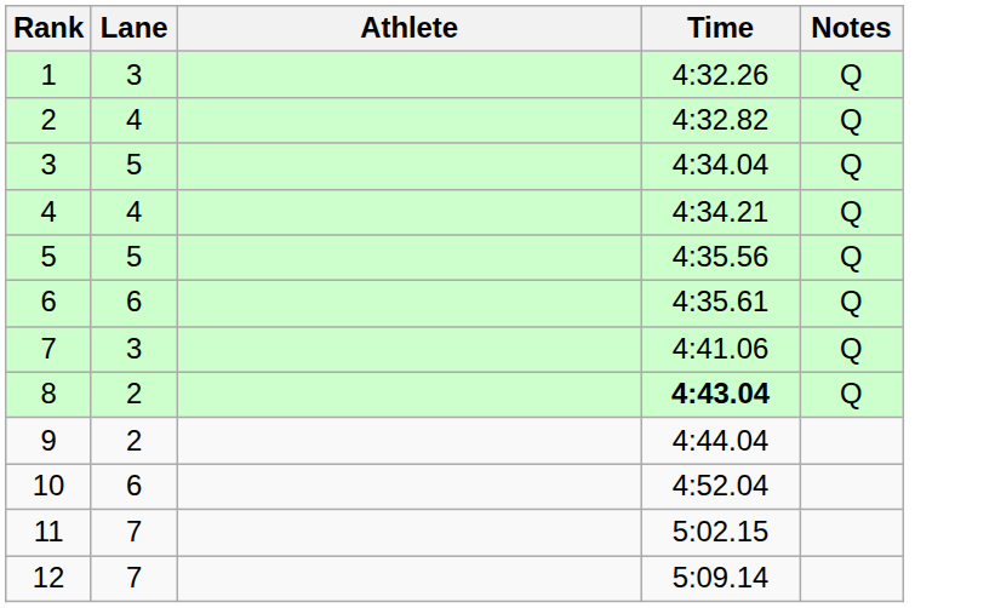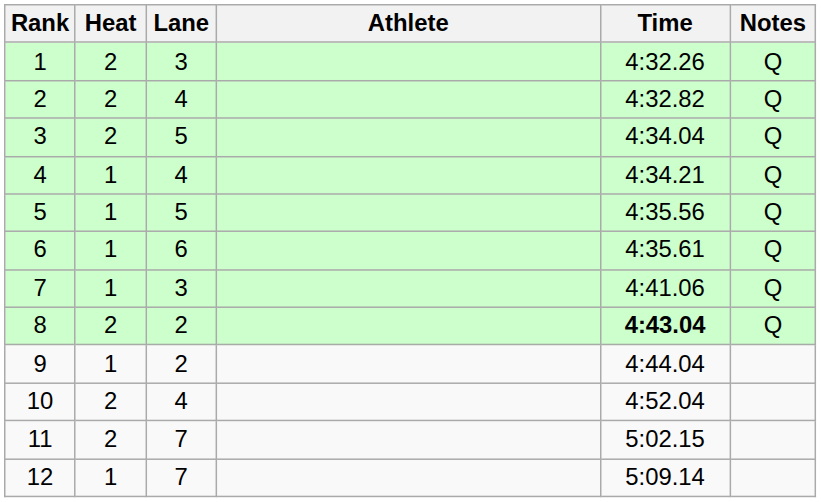 <table class="wikitable" style="text-align:center">
 <tr>
 <th width=40>Rank</th>
+<th width=40>Heat</th>
 <th width=40>Lane</th>
 <th width=250>Athlete</th>
 <th width=80>Time</th>
 <th width=50>Notes</th>
 </tr>
 <tr bgcolor=ccffcc>
 <td>1</td>
+<td>2</td>
 <td>3</td>
 <td align=left></td>
 <td>4:32.26</td>
 <td>Q</td>
 </tr>
 <tr bgcolor=ccffcc>
+<td>2</td>
 <td>2</td>
 <td>4</td>
 <td align=left></td>
 <td>4:32.82</td>
 <td>Q</td>
 </tr>
 <tr bgcolor=ccffcc>
 <td>3</td>
+<td>2</td>
 <td>5</td>
 <td align=left></td>
 <td>4:34.04</td>
 <td>Q</td>
 </tr>
 <tr bgcolor=ccffcc>
 <td>4</td>
+<td>1</td>
 <td>4</td>
 <td align=left></td>
 <td>4:34.21</td>
 <td>Q</td>
 </tr>
 <tr bgcolor=ccffcc>
 <td>5</td>
+<td>1</td>
 <td>5</td>
 <td align=left></td>
 <td>4:35.56</td>
 <td>Q</td>
 </tr>
 <tr bgcolor=ccffcc>
 <td>6</td>
+<td>1</td>
 <td>6</td>
 <td align=left></td>
 <td>4:35.61</td>
 <td>Q</td>
 </tr>
 <tr bgcolor=ccffcc>
 <td>7</td>
+<td>1</td>
 <td>3</td>
 <td align=left></td>
 <td>4:41.06</td>
 <td>Q</td>
 </tr>
 <tr bgcolor=ccffcc>
 <td>8</td>
 <td>2</td>
+<td>2</td>
 <td align=left></td>
 <td><strong>4:43.04</strong></td>
 <td>Q</td>
 </tr>
 <tr>
 <td>9</td>
+<td>1</td>
 <td>2</td>
 <td align=left></td>
 <td>4:44.04</td>
 <td></td>
 </tr>
 <tr>
 <td>10</td>
-<td>6</td>
+<td>2</td>
+<td>4</td>
 <td align=left></td>
 <td>4:52.04</td>
 <td></td>
 </tr>
 <tr>
 <td>11</td>
+<td>2</td>
 <td>7</td>
 <td align=left></td>
 <td>5:02.15</td>
 <td></td>
 </tr>
 <tr>
 <td>12</td>
+<td>1</td>
 <td>7</td>
 <td align=left></td>
 <td>5:09.14</td>
 <td></td>
 </tr>
 </table>
